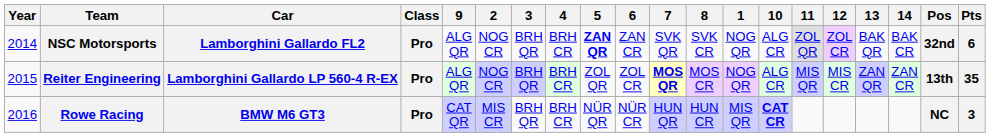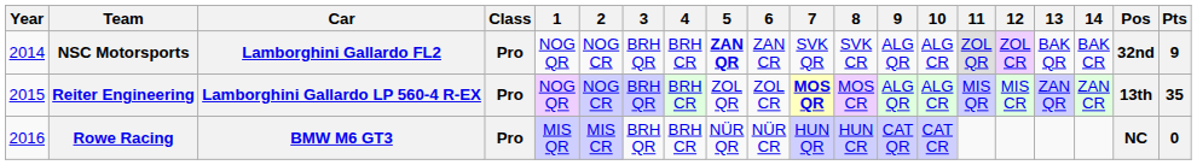 <table class="wikitable" style="text-align:center; font-size:90%">
 <tr>
 <th>Year</th>
 <th>Team</th>
 <th>Car</th>
 <th>Class</th>
-<th>9</th>
+<th>1</th>
 <th>2</th>
 <th>3</th>
 <th>4</th>
 <th>5</th>
 <th>6</th>
 <th>7</th>
 <th>8</th>
-<th>1</th>
+<th>9</th>
 <th>10</th>
 <th>11</th>
 <th>12</th>
 <th>13</th>
 <th>14</th>
 <th>Pos</th>
 <th>Pts</th>
 </tr>
 <tr>
 <td><a href='#'>2014</a></td>
 <th>NSC Motorsports</th>
 <th><a href='#'>Lamborghini Gallardo FL2</a></th>
 <th>Pro</th>
-<td><a href='#'>ALG<br>QR</a></td>
+<td><a href='#'>NOG<br>QR</a></td>
 <td><a href='#'>NOG<br>CR</a></td>
 <td><a href='#'>BRH<br>QR</a></td>
 <td><a href='#'>BRH<br>CR</a></td>
 <td><strong><a href='#'>ZAN<br>QR</a></strong></td>
 <td><a href='#'>ZAN<br>CR</a></td>
 <td><a href='#'>SVK<br>QR</a></td>
 <td><a href='#'>SVK<br>CR</a></td>
-<td><a href='#'>NOG<br>QR</a></td>
+<td><a href='#'>ALG<br>QR</a></td>
 <td><a href='#'>ALG<br>CR</a></td>
 <td style="background:#DFDFDF;"><a href='#'>ZOL<br>QR</a><br></td>
 <td style="background:#EFCFFF;"><a href='#'>ZOL<br>CR</a><br></td>
 <td><a href='#'>BAK<br>QR</a></td>
 <td><a href='#'>BAK<br>CR</a></td>
 <th>32nd</th>
-<th>6</th>
+<th>9</th>
 </tr>
 <tr>
 <td><a href='#'>2015</a></td>
 <th><a href='#'>Reiter Engineering</a></th>
 <th><a href='#'>Lamborghini Gallardo LP 560-4 R-EX</a></th>
 <th>Pro</th>
-<td style="background:#DFFFDF;"><a href='#'>ALG<br>QR</a><br></td>
+<td style="background:#EFCFFF;"><a href='#'>NOG<br>QR</a><br></td>
 <td style="background:#CFCFFF;"><a href='#'>NOG<br>CR</a><br></td>
 <td style="background:#CFCFFF;"><a href='#'>BRH<br>QR</a><br></td>
 <td style="background:#DFFFDF;"><a href='#'>BRH<br>CR</a><br></td>
 <td><a href='#'>ZOL<br>QR</a></td>
 <td><a href='#'>ZOL<br>CR</a></td>
 <td style="background:#FFFFBF;"><strong><a href='#'>MOS<br>QR</a></strong><br></td>
 <td style="background:#EFCFFF;"><a href='#'>MOS<br>CR</a><br></td>
-<td style="background:#EFCFFF;"><a href='#'>NOG<br>QR</a><br></td>
+<td style="background:#DFFFDF;"><a href='#'>ALG<br>QR</a><br></td>
 <td style="background:#DFFFDF;"><a href='#'>ALG<br>CR</a><br></td>
 <td style="background:#CFCFFF;"><a href='#'>MIS<br>QR</a><br></td>
 <td style="background:#DFFFDF;"><a href='#'>MIS<br>CR</a><br></td>
 <td style="background:#CFCFFF;"><a href='#'>ZAN<br>QR</a><br></td>
 <td style="background:#DFFFDF;"><a href='#'>ZAN<br>CR</a><br></td>
 <th>13th</th>
 <th>35</th>
 </tr>
 <tr>
 <td><a href='#'>2016</a></td>
 <th><a href='#'>Rowe Racing</a></th>
 <th><a href='#'>BMW M6 GT3</a></th>
 <th>Pro</th>
-<td style="background:#CFCFFF;"><a href='#'>CAT<br>QR</a><br></td>
+<td style="background:#CFCFFF;"><a href='#'>MIS<br>QR</a><br></td>
 <td style="background:#CFCFFF;"><a href='#'>MIS<br>CR</a><br></td>
 <td><a href='#'>BRH<br>QR</a></td>
 <td><a href='#'>BRH<br>CR</a></td>
 <td><a href='#'>NÜR<br>QR</a></td>
 <td><a href='#'>NÜR<br>CR</a></td>
 <td style="background:#CFCFFF;"><a href='#'>HUN<br>QR</a><br></td>
 <td style="background:#CFCFFF;"><a href='#'>HUN<br>CR</a><br></td>
-<td style="background:#CFCFFF;"><a href='#'>MIS<br>QR</a><br></td>
-<td style="background:#CFCFFF;"><strong><a href='#'>CAT<br>CR</a><br></strong></td>
+<td style="background:#CFCFFF;"><a href='#'>CAT<br>QR</a><br></td>
+<td style="background:#CFCFFF;"><a href='#'>CAT<br>CR</a><br></td>
 <td></td>
 <td></td>
 <td></td>
 <td></td>
 <th>NC</th>
-<th>3</th>
+<th>0</th>
 </tr>
 </table>
